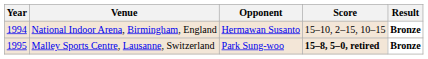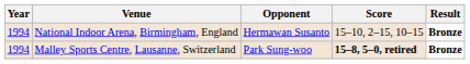 <table class="sortable wikitable" style="font-size: 90%;">
 <tr>
 <th>Year</th>
 <th>Venue</th>
 <th>Opponent</th>
 <th>Score</th>
 <th>Result</th>
 </tr>
 <tr style="background:#F3E6D7">
 <td align="center"><a href='#'>1994</a></td>
 <td align="left"><a href='#'>National Indoor Arena</a>, <a href='#'>Birmingham</a>, England</td>
 <td align="left"> <a href='#'>Hermawan Susanto</a></td>
 <td align="left">15–10, 2–15, 10–15</td>
 <td style="text-align:left; background:white"> <strong>Bronze</strong></td>
 </tr>
 <tr style="background:#F3E6D7">
-<td align="center"><a href='#'>1995</a></td>
+<td align="center"><a href='#'>1994</a></td>
 <td align="left"><a href='#'>Malley Sports Centre</a>, <a href='#'>Lausanne</a>, Switzerland</td>
 <td align="left"> <a href='#'>Park Sung-woo</a></td>
 <td align="left"><strong>15–8, 5–0, retired</strong></td>
 <td style="text-align:left; background:white"> <strong>Bronze</strong></td>
 </tr>
 </table>
